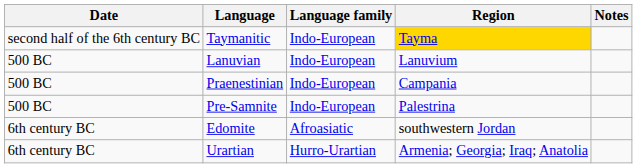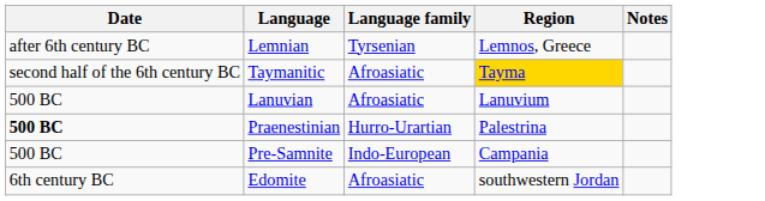 <table class="wikitable sortable" border="1">
 <tr>
 <th>Date</th>
 <th>Language</th>
 <th>Language family</th>
 <th>Region</th>
 <th>Notes</th>
 </tr>
 <tr>
+<td>after 6th century BC</td>
+<td><a href='#'>Lemnian</a></td>
+<td><a href='#'>Tyrsenian</a></td>
+<td><a href='#'>Lemnos</a>, Greece</td>
+<td></td>
+</tr>
+<tr>
 <td>second half of the 6th century BC</td>
 <td><a href='#'>Taymanitic</a></td>
-<td><a href='#'>Indo-European</a></td>
+<td><a href='#'>Afroasiatic</a></td>
 <td style="background: gold;"><a href='#'>Tayma</a></td>
 <td></td>
 </tr>
 <tr>
 <td>500 BC</td>
 <td><a href='#'>Lanuvian</a></td>
-<td><a href='#'>Indo-European</a></td>
+<td><a href='#'>Afroasiatic</a></td>
 <td><a href='#'>Lanuvium</a></td>
 <td></td>
 </tr>
 <tr>
-<td>500 BC</td>
+<td><strong>500 BC</strong></td>
 <td><a href='#'>Praenestinian</a></td>
-<td><a href='#'>Indo-European</a></td>
-<td><a href='#'>Campania</a></td>
+<td><a href='#'>Hurro-Urartian</a></td>
+<td><a href='#'>Palestrina</a></td>
 <td></td>
 </tr>
 <tr>
 <td>500 BC</td>
 <td><a href='#'>Pre-Samnite</a></td>
 <td><a href='#'>Indo-European</a></td>
-<td><a href='#'>Palestrina</a></td>
+<td><a href='#'>Campania</a></td>
 <td></td>
 </tr>
 <tr>
 <td>6th century BC</td>
 <td><a href='#'>Edomite</a></td>
 <td><a href='#'>Afroasiatic</a></td>
 <td>southwestern <a href='#'>Jordan</a></td>
 <td></td>
 </tr>
-<tr>
-<td>6th century BC</td>
-<td><a href='#'>Urartian</a></td>
-<td><a href='#'>Hurro-Urartian</a></td>
-<td><a href='#'>Armenia</a>; <a href='#'>Georgia</a>; <a href='#'>Iraq</a>; <a href='#'>Anatolia</a></td>
-<td></td>
-</tr>
 </table>
